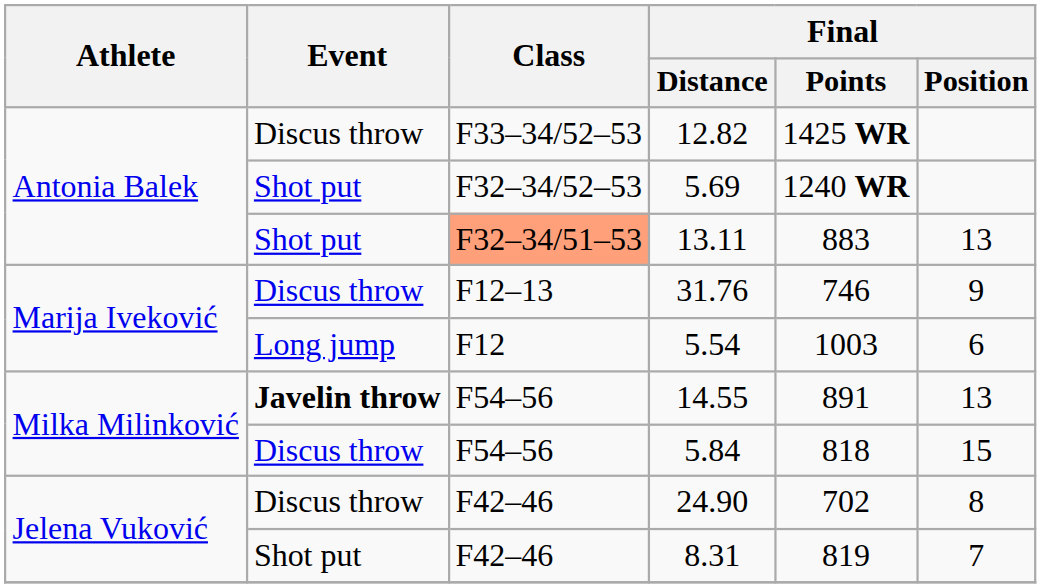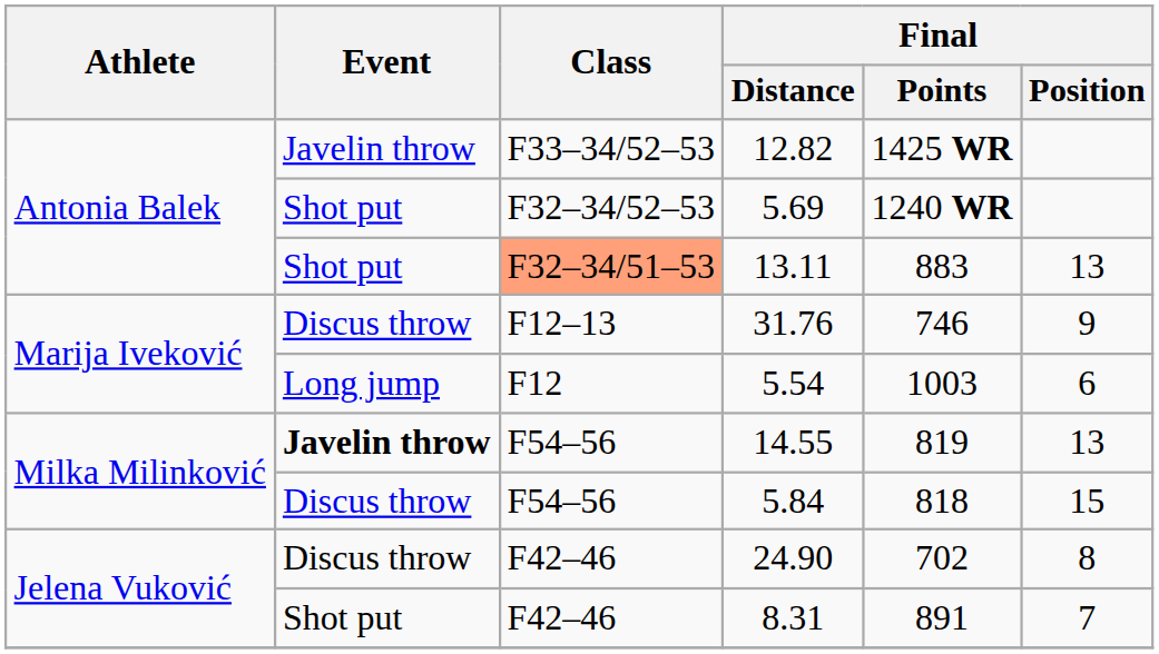 <table class=wikitable style="font-size:90%">
 <tr>
 <th rowspan="2">Athlete</th>
 <th rowspan="2">Event</th>
 <th rowspan="2">Class</th>
 <th colspan="3">Final</th>
 </tr>
 <tr style="font-size:95%">
 <th>Distance</th>
 <th>Points</th>
 <th>Position</th>
 </tr>
 <tr>
 <td rowspan="3"><a href='#'>Antonia Balek</a></td>
-<td>Discus throw</td>
+<td><a href='#'>Javelin throw</a></td>
 <td>F33–34/52–53</td>
 <td align=center>12.82</td>
 <td align=center>1425 <strong>WR</strong></td>
 <td align=center></td>
 </tr>
 <tr>
 <td><a href='#'>Shot put</a></td>
 <td>F32–34/52–53</td>
 <td align=center>5.69</td>
 <td align=center>1240 <strong>WR</strong></td>
 <td align=center></td>
 </tr>
 <tr>
 <td><a href='#'>Shot put</a></td>
 <td style="background: lightsalmon;">F32–34/51–53</td>
 <td align=center>13.11</td>
 <td align=center>883</td>
 <td align=center>13</td>
 </tr>
 <tr>
 <td rowspan="2"><a href='#'>Marija Iveković</a></td>
 <td><a href='#'>Discus throw</a></td>
 <td>F12–13</td>
 <td align=center>31.76</td>
 <td align=center>746</td>
 <td align=center>9</td>
 </tr>
 <tr>
 <td><a href='#'>Long jump</a></td>
 <td>F12</td>
 <td align=center>5.54</td>
 <td align=center>1003</td>
 <td align=center>6</td>
 </tr>
 <tr>
 <td rowspan="2"><a href='#'>Milka Milinković</a></td>
 <td><strong>Javelin throw</strong></td>
 <td>F54–56</td>
 <td align=center>14.55</td>
-<td align=center>891</td>
+<td align=center>819</td>
 <td align=center>13</td>
 </tr>
 <tr>
 <td><a href='#'>Discus throw</a></td>
 <td>F54–56</td>
 <td align=center>5.84</td>
 <td align=center>818</td>
 <td align=center>15</td>
 </tr>
 <tr>
 <td rowspan="2"><a href='#'>Jelena Vuković</a></td>
 <td>Discus throw</td>
 <td>F42–46</td>
 <td align=center>24.90</td>
 <td align=center>702</td>
 <td align=center>8</td>
 </tr>
 <tr>
 <td>Shot put</td>
 <td>F42–46</td>
 <td align=center>8.31</td>
-<td align=center>819</td>
+<td align=center>891</td>
 <td align=center>7</td>
 </tr>
 <tr>
 </tr>
 </table>
